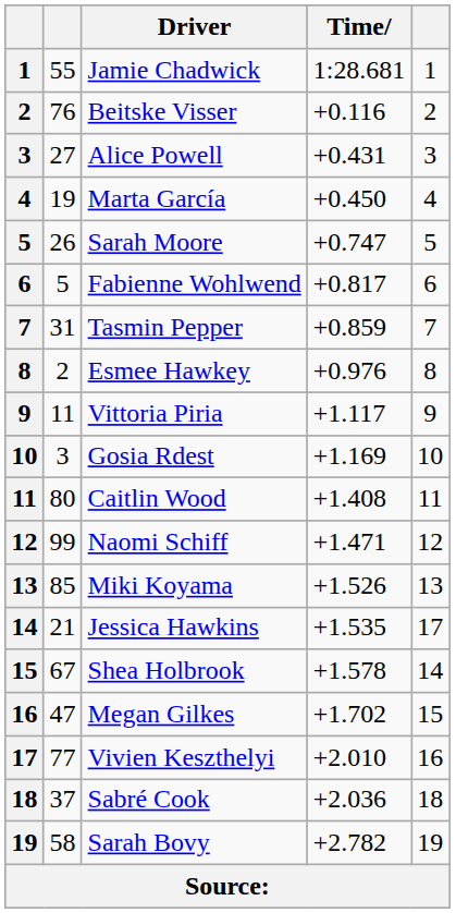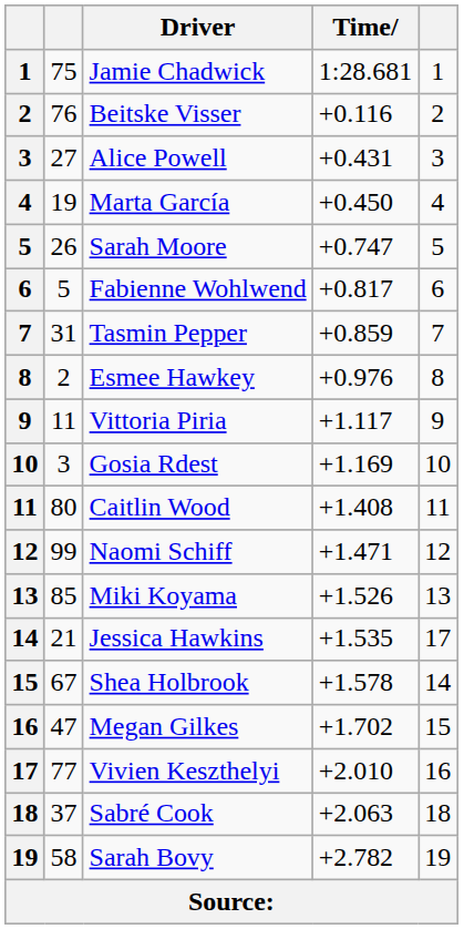 <table class="wikitable" style="font-size:90%">
 <tr>
 <th scope="col"></th>
 <th scope="col"></th>
 <th scope="col">Driver</th>
 <th scope="col">Time/</th>
 <th scope="col"></th>
 </tr>
 <tr>
 <th scope="row">1</th>
-<td align="center">55</td>
+<td align="center">75</td>
 <td> <a href='#'>Jamie Chadwick</a></td>
 <td>1:28.681</td>
 <td align="center">1</td>
 </tr>
 <tr>
 <th scope="row">2</th>
 <td align="center">76</td>
 <td> <a href='#'>Beitske Visser</a></td>
 <td>+0.116</td>
 <td align="center">2</td>
 </tr>
 <tr>
 <th scope="row">3</th>
 <td align="center">27</td>
 <td> <a href='#'>Alice Powell</a></td>
 <td>+0.431</td>
 <td align="center">3</td>
 </tr>
 <tr>
 <th scope="row">4</th>
 <td align="center">19</td>
 <td> <a href='#'>Marta García</a></td>
 <td>+0.450</td>
 <td align="center">4</td>
 </tr>
 <tr>
 <th scope="row">5</th>
 <td align="center">26</td>
 <td> <a href='#'>Sarah Moore</a></td>
 <td>+0.747</td>
 <td align="center">5</td>
 </tr>
 <tr>
 <th scope="row">6</th>
 <td align="center">5</td>
 <td> <a href='#'>Fabienne Wohlwend</a></td>
 <td>+0.817</td>
 <td align="center">6</td>
 </tr>
 <tr>
 <th scope="row">7</th>
 <td align="center">31</td>
 <td> <a href='#'>Tasmin Pepper</a></td>
 <td>+0.859</td>
 <td align="center">7</td>
 </tr>
 <tr>
 <th scope="row">8</th>
 <td align="center">2</td>
 <td> <a href='#'>Esmee Hawkey</a></td>
 <td>+0.976</td>
 <td align="center">8</td>
 </tr>
 <tr>
 <th scope="row">9</th>
 <td align="center">11</td>
 <td> <a href='#'>Vittoria Piria</a></td>
 <td>+1.117</td>
 <td align="center">9</td>
 </tr>
 <tr>
 <th scope="row">10</th>
 <td align="center">3</td>
 <td> <a href='#'>Gosia Rdest</a></td>
 <td>+1.169</td>
 <td align="center">10</td>
 </tr>
 <tr>
 <th scope="row">11</th>
 <td align="center">80</td>
 <td> <a href='#'>Caitlin Wood</a></td>
 <td>+1.408</td>
 <td align="center">11</td>
 </tr>
 <tr>
 <th scope="row">12</th>
 <td align="center">99</td>
 <td> <a href='#'>Naomi Schiff</a></td>
 <td>+1.471</td>
 <td align="center">12</td>
 </tr>
 <tr>
 <th scope="row">13</th>
 <td align="center">85</td>
 <td> <a href='#'>Miki Koyama</a></td>
 <td>+1.526</td>
 <td align="center">13</td>
 </tr>
 <tr>
 <th scope="row">14</th>
 <td align="center">21</td>
 <td> <a href='#'>Jessica Hawkins</a></td>
 <td>+1.535</td>
 <td align="center">17</td>
 </tr>
 <tr>
 <th scope="row">15</th>
 <td align="center">67</td>
 <td> <a href='#'>Shea Holbrook</a></td>
 <td>+1.578</td>
 <td align="center">14</td>
 </tr>
 <tr>
 <th scope="row">16</th>
 <td align="center">47</td>
 <td> <a href='#'>Megan Gilkes</a></td>
 <td>+1.702</td>
 <td align="center">15</td>
 </tr>
 <tr>
 <th scope="row">17</th>
 <td align="center">77</td>
 <td> <a href='#'>Vivien Keszthelyi</a></td>
 <td>+2.010</td>
 <td align="center">16</td>
 </tr>
 <tr>
 <th scope="row">18</th>
 <td align="center">37</td>
 <td> <a href='#'>Sabré Cook</a></td>
-<td>+2.036</td>
+<td>+2.063</td>
 <td align="center">18</td>
 </tr>
 <tr>
 <th scope="row">19</th>
 <td align="center">58</td>
 <td> <a href='#'>Sarah Bovy</a></td>
 <td>+2.782</td>
 <td align="center">19</td>
 </tr>
 <tr>
 <th colspan=5>Source:</th>
 </tr>
 </table>
